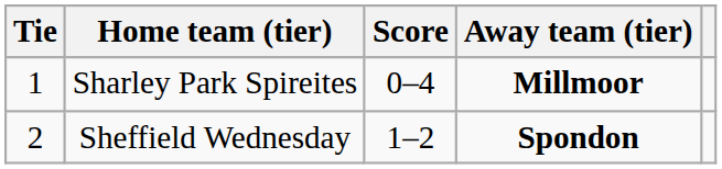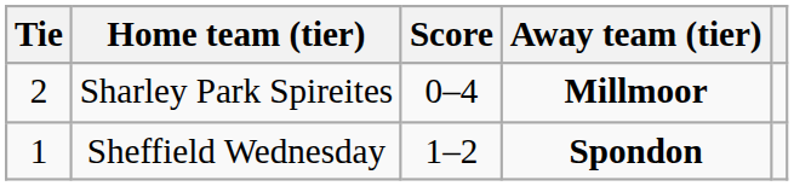 <table class="wikitable" style="text-align:center; font-size:85%">
 <tr>
 <th>Tie</th>
 <th>Home team (tier)</th>
 <th>Score</th>
 <th>Away team (tier)</th>
 <th></th>
 </tr>
 <tr>
-<td align="center">1</td>
+<td align="center">2</td>
 <td>Sharley Park Spireites</td>
 <td align="center">0–4</td>
 <td><strong>Millmoor</strong></td>
 <td></td>
 </tr>
 <tr>
-<td align="center">2</td>
+<td align="center">1</td>
 <td>Sheffield Wednesday</td>
 <td align="center">1–2</td>
 <td><strong>Spondon</strong></td>
 <td></td>
 </tr>
 </table>
